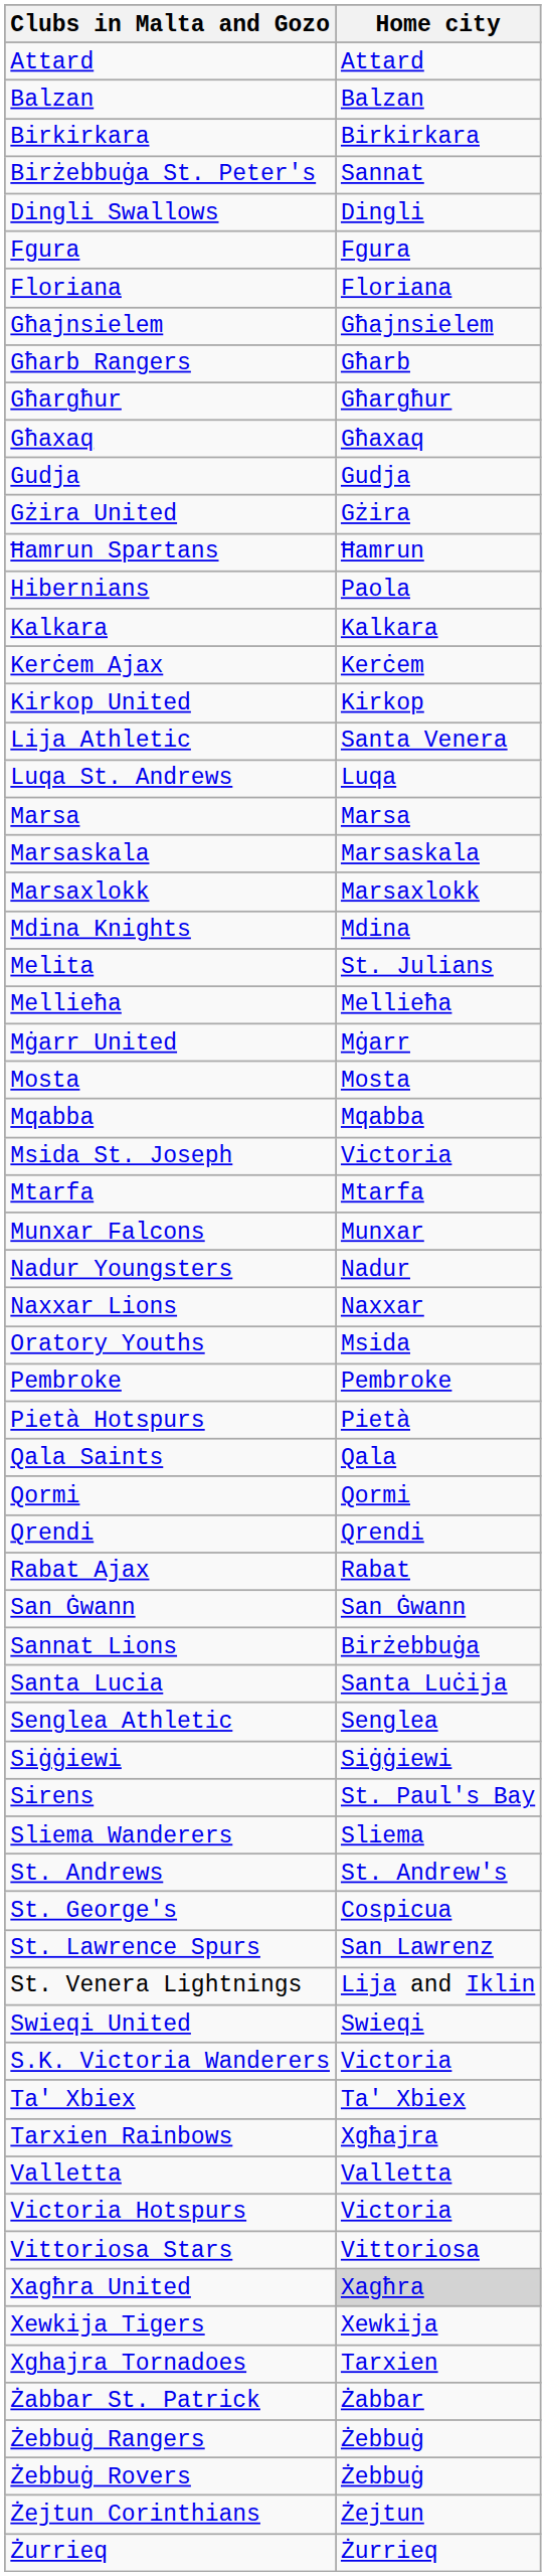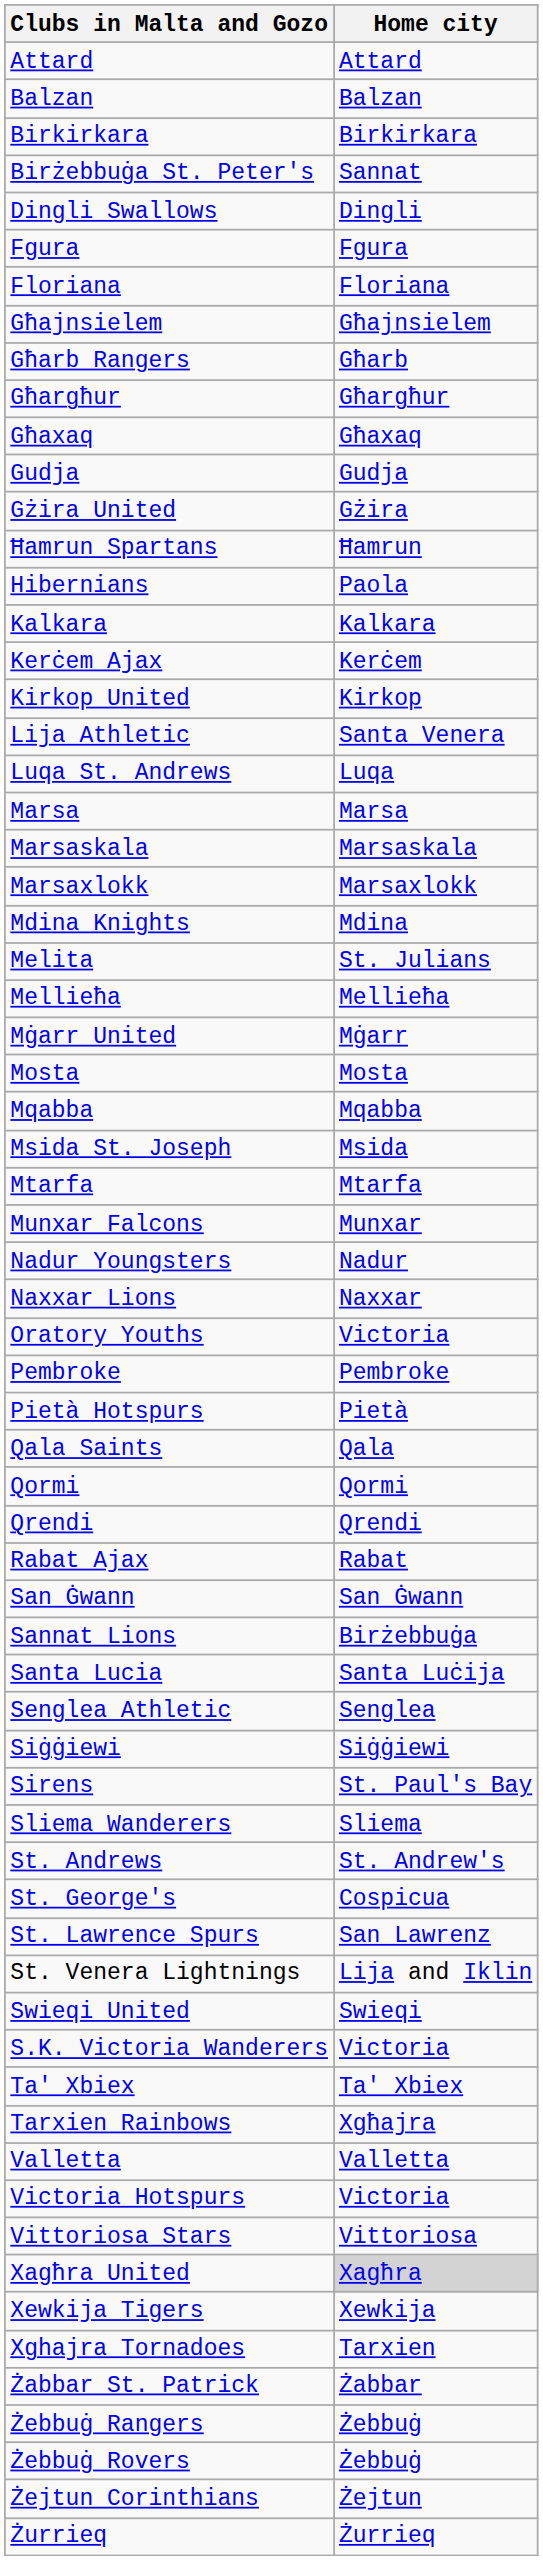 <table class="wikitable sortable">
 <tr>
 <th>Clubs in Malta and Gozo</th>
 <th>Home city</th>
 </tr>
 <tr>
 <td><a href='#'>Attard</a></td>
 <td><a href='#'>Attard</a></td>
 </tr>
 <tr>
 <td><a href='#'>Balzan</a></td>
 <td><a href='#'>Balzan</a></td>
 </tr>
 <tr>
 <td><a href='#'>Birkirkara</a></td>
 <td><a href='#'>Birkirkara</a></td>
 </tr>
 <tr>
 <td><a href='#'>Birżebbuġa St. Peter's</a></td>
 <td><a href='#'>Sannat</a></td>
 </tr>
 <tr>
 <td><a href='#'>Dingli Swallows</a></td>
 <td><a href='#'>Dingli</a></td>
 </tr>
 <tr>
 <td><a href='#'>Fgura</a></td>
 <td><a href='#'>Fgura</a></td>
 </tr>
 <tr>
 <td><a href='#'>Floriana</a></td>
 <td><a href='#'>Floriana</a></td>
 </tr>
 <tr>
 <td><a href='#'>Għajnsielem</a></td>
 <td><a href='#'>Għajnsielem</a></td>
 </tr>
 <tr>
 <td><a href='#'>Għarb Rangers</a></td>
 <td><a href='#'>Għarb</a></td>
 </tr>
 <tr>
 <td><a href='#'>Għargħur</a></td>
 <td><a href='#'>Għargħur</a></td>
 </tr>
 <tr>
 <td><a href='#'>Għaxaq</a></td>
 <td><a href='#'>Għaxaq</a></td>
 </tr>
 <tr>
 <td><a href='#'>Gudja</a></td>
 <td><a href='#'>Gudja</a></td>
 </tr>
 <tr>
 <td><a href='#'>Gżira United</a></td>
 <td><a href='#'>Gżira</a></td>
 </tr>
 <tr>
 <td><a href='#'>Ħamrun Spartans</a></td>
 <td><a href='#'>Ħamrun</a></td>
 </tr>
 <tr>
 <td><a href='#'>Hibernians</a></td>
 <td><a href='#'>Paola</a></td>
 </tr>
 <tr>
 <td><a href='#'>Kalkara</a></td>
 <td><a href='#'>Kalkara</a></td>
 </tr>
 <tr>
 <td><a href='#'>Kerċem Ajax</a></td>
 <td><a href='#'>Kerċem</a></td>
 </tr>
 <tr>
 <td><a href='#'>Kirkop United</a></td>
 <td><a href='#'>Kirkop</a></td>
 </tr>
 <tr>
 <td><a href='#'>Lija Athletic</a></td>
 <td><a href='#'>Santa Venera</a></td>
 </tr>
 <tr>
 <td><a href='#'>Luqa St. Andrews</a></td>
 <td><a href='#'>Luqa</a></td>
 </tr>
 <tr>
 <td><a href='#'>Marsa</a></td>
 <td><a href='#'>Marsa</a></td>
 </tr>
 <tr>
 <td><a href='#'>Marsaskala</a></td>
 <td><a href='#'>Marsaskala</a></td>
 </tr>
 <tr>
 <td><a href='#'>Marsaxlokk</a></td>
 <td><a href='#'>Marsaxlokk</a></td>
 </tr>
 <tr>
 <td><a href='#'>Mdina Knights</a></td>
 <td><a href='#'>Mdina</a></td>
 </tr>
 <tr>
 <td><a href='#'>Melita</a></td>
 <td><a href='#'>St. Julians</a></td>
 </tr>
 <tr>
 <td><a href='#'>Mellieħa</a></td>
 <td><a href='#'>Mellieħa</a></td>
 </tr>
 <tr>
 <td><a href='#'>Mġarr United</a></td>
 <td><a href='#'>Mġarr</a></td>
 </tr>
 <tr>
 <td><a href='#'>Mosta</a></td>
 <td><a href='#'>Mosta</a></td>
 </tr>
 <tr>
 <td><a href='#'>Mqabba</a></td>
 <td><a href='#'>Mqabba</a></td>
 </tr>
 <tr>
 <td><a href='#'>Msida St. Joseph</a></td>
-<td><a href='#'>Victoria</a></td>
+<td><a href='#'>Msida</a></td>
 </tr>
 <tr>
 <td><a href='#'>Mtarfa</a></td>
 <td><a href='#'>Mtarfa</a></td>
 </tr>
 <tr>
 <td><a href='#'>Munxar Falcons</a></td>
 <td><a href='#'>Munxar</a></td>
 </tr>
 <tr>
 <td><a href='#'>Nadur Youngsters</a></td>
 <td><a href='#'>Nadur</a></td>
 </tr>
 <tr>
 <td><a href='#'>Naxxar Lions</a></td>
 <td><a href='#'>Naxxar</a></td>
 </tr>
 <tr>
 <td><a href='#'>Oratory Youths</a></td>
-<td><a href='#'>Msida</a></td>
+<td><a href='#'>Victoria</a></td>
 </tr>
 <tr>
 <td><a href='#'>Pembroke</a></td>
 <td><a href='#'>Pembroke</a></td>
 </tr>
 <tr>
 <td><a href='#'>Pietà Hotspurs</a></td>
 <td><a href='#'>Pietà</a></td>
 </tr>
 <tr>
 <td><a href='#'>Qala Saints</a></td>
 <td><a href='#'>Qala</a></td>
 </tr>
 <tr>
 <td><a href='#'>Qormi</a></td>
 <td><a href='#'>Qormi</a></td>
 </tr>
 <tr>
 <td><a href='#'>Qrendi</a></td>
 <td><a href='#'>Qrendi</a></td>
 </tr>
 <tr>
 <td><a href='#'>Rabat Ajax</a></td>
 <td><a href='#'>Rabat</a></td>
 </tr>
 <tr>
 <td><a href='#'>San Ġwann</a></td>
 <td><a href='#'>San Ġwann</a></td>
 </tr>
 <tr>
 <td><a href='#'>Sannat Lions</a></td>
 <td><a href='#'>Birżebbuġa</a></td>
 </tr>
 <tr>
 <td><a href='#'>Santa Lucia</a></td>
 <td><a href='#'>Santa Luċija</a></td>
 </tr>
 <tr>
 <td><a href='#'>Senglea Athletic</a></td>
 <td><a href='#'>Senglea</a></td>
 </tr>
 <tr>
 <td><a href='#'>Siġġiewi</a></td>
 <td><a href='#'>Siġġiewi</a></td>
 </tr>
 <tr>
 <td><a href='#'>Sirens</a></td>
 <td><a href='#'>St. Paul's Bay</a></td>
 </tr>
 <tr>
 <td><a href='#'>Sliema Wanderers</a></td>
 <td><a href='#'>Sliema</a></td>
 </tr>
 <tr>
 <td><a href='#'>St. Andrews</a></td>
 <td><a href='#'>St. Andrew's</a></td>
 </tr>
 <tr>
 <td><a href='#'>St. George's</a></td>
 <td><a href='#'>Cospicua</a></td>
 </tr>
 <tr>
 <td><a href='#'>St. Lawrence Spurs</a></td>
 <td><a href='#'>San Lawrenz</a></td>
 </tr>
 <tr>
 <td>St. Venera Lightnings</td>
 <td><a href='#'>Lija</a> and <a href='#'>Iklin</a></td>
 </tr>
 <tr>
 <td><a href='#'>Swieqi United</a></td>
 <td><a href='#'>Swieqi</a></td>
 </tr>
 <tr>
 <td><a href='#'>S.K. Victoria Wanderers</a></td>
 <td><a href='#'>Victoria</a></td>
 </tr>
 <tr>
 <td><a href='#'>Ta' Xbiex</a></td>
 <td><a href='#'>Ta' Xbiex</a></td>
 </tr>
 <tr>
 <td><a href='#'>Tarxien Rainbows</a></td>
 <td><a href='#'>Xgħajra</a></td>
 </tr>
 <tr>
 <td><a href='#'>Valletta</a></td>
 <td><a href='#'>Valletta</a></td>
 </tr>
 <tr>
 <td><a href='#'>Victoria Hotspurs</a></td>
 <td><a href='#'>Victoria</a></td>
 </tr>
 <tr>
 <td><a href='#'>Vittoriosa Stars</a></td>
 <td><a href='#'>Vittoriosa</a></td>
 </tr>
 <tr>
 <td><a href='#'>Xagħra United</a></td>
 <td style="background: lightgrey;"><a href='#'>Xagħra</a></td>
 </tr>
 <tr>
 <td><a href='#'>Xewkija Tigers</a></td>
 <td><a href='#'>Xewkija</a></td>
 </tr>
 <tr>
 <td><a href='#'>Xghajra Tornadoes</a></td>
 <td><a href='#'>Tarxien</a></td>
 </tr>
 <tr>
 <td><a href='#'>Żabbar St. Patrick</a></td>
 <td><a href='#'>Żabbar</a></td>
 </tr>
 <tr>
 <td><a href='#'>Żebbuġ Rangers</a></td>
 <td><a href='#'>Żebbuġ</a></td>
 </tr>
 <tr>
 <td><a href='#'>Żebbuġ Rovers</a></td>
 <td><a href='#'>Żebbuġ</a></td>
 </tr>
 <tr>
 <td><a href='#'>Żejtun Corinthians</a></td>
 <td><a href='#'>Żejtun</a></td>
 </tr>
 <tr>
 <td><a href='#'>Żurrieq</a></td>
 <td><a href='#'>Żurrieq</a></td>
 </tr>
 </table>
